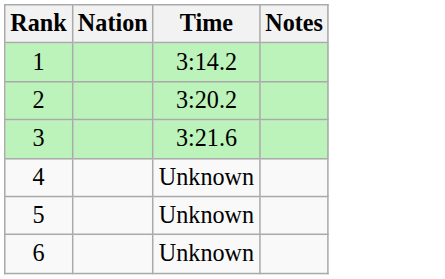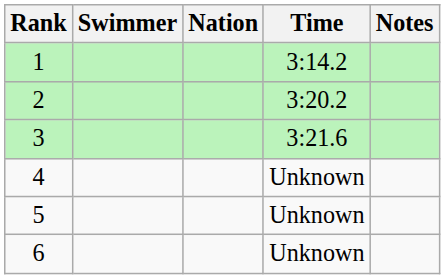 <table class="wikitable sortable" style="text-align:center">
 <tr>
 <th>Rank</th>
+<th>Swimmer</th>
 <th>Nation</th>
 <th>Time</th>
 <th>Notes</th>
 </tr>
 <tr style="background:#bbf3bb;">
 <td>1</td>
 <td align=left></td>
+<td align=left></td>
 <td>3:14.2</td>
 <td></td>
 </tr>
 <tr style="background:#bbf3bb;">
 <td>2</td>
+<td align=left></td>
 <td align=left></td>
 <td>3:20.2</td>
 <td></td>
 </tr>
 <tr style="background:#bbf3bb;">
 <td>3</td>
 <td align=left></td>
+<td align=left></td>
 <td>3:21.6</td>
 <td></td>
 </tr>
 <tr>
 <td>4</td>
+<td align=left></td>
 <td align=left></td>
 <td>Unknown</td>
 <td></td>
 </tr>
 <tr>
 <td>5</td>
 <td align=left></td>
+<td align=left></td>
 <td>Unknown</td>
 <td></td>
 </tr>
 <tr>
 <td>6</td>
 <td align=left></td>
+<td align=left></td>
 <td>Unknown</td>
 <td></td>
 </tr>
 </table>
